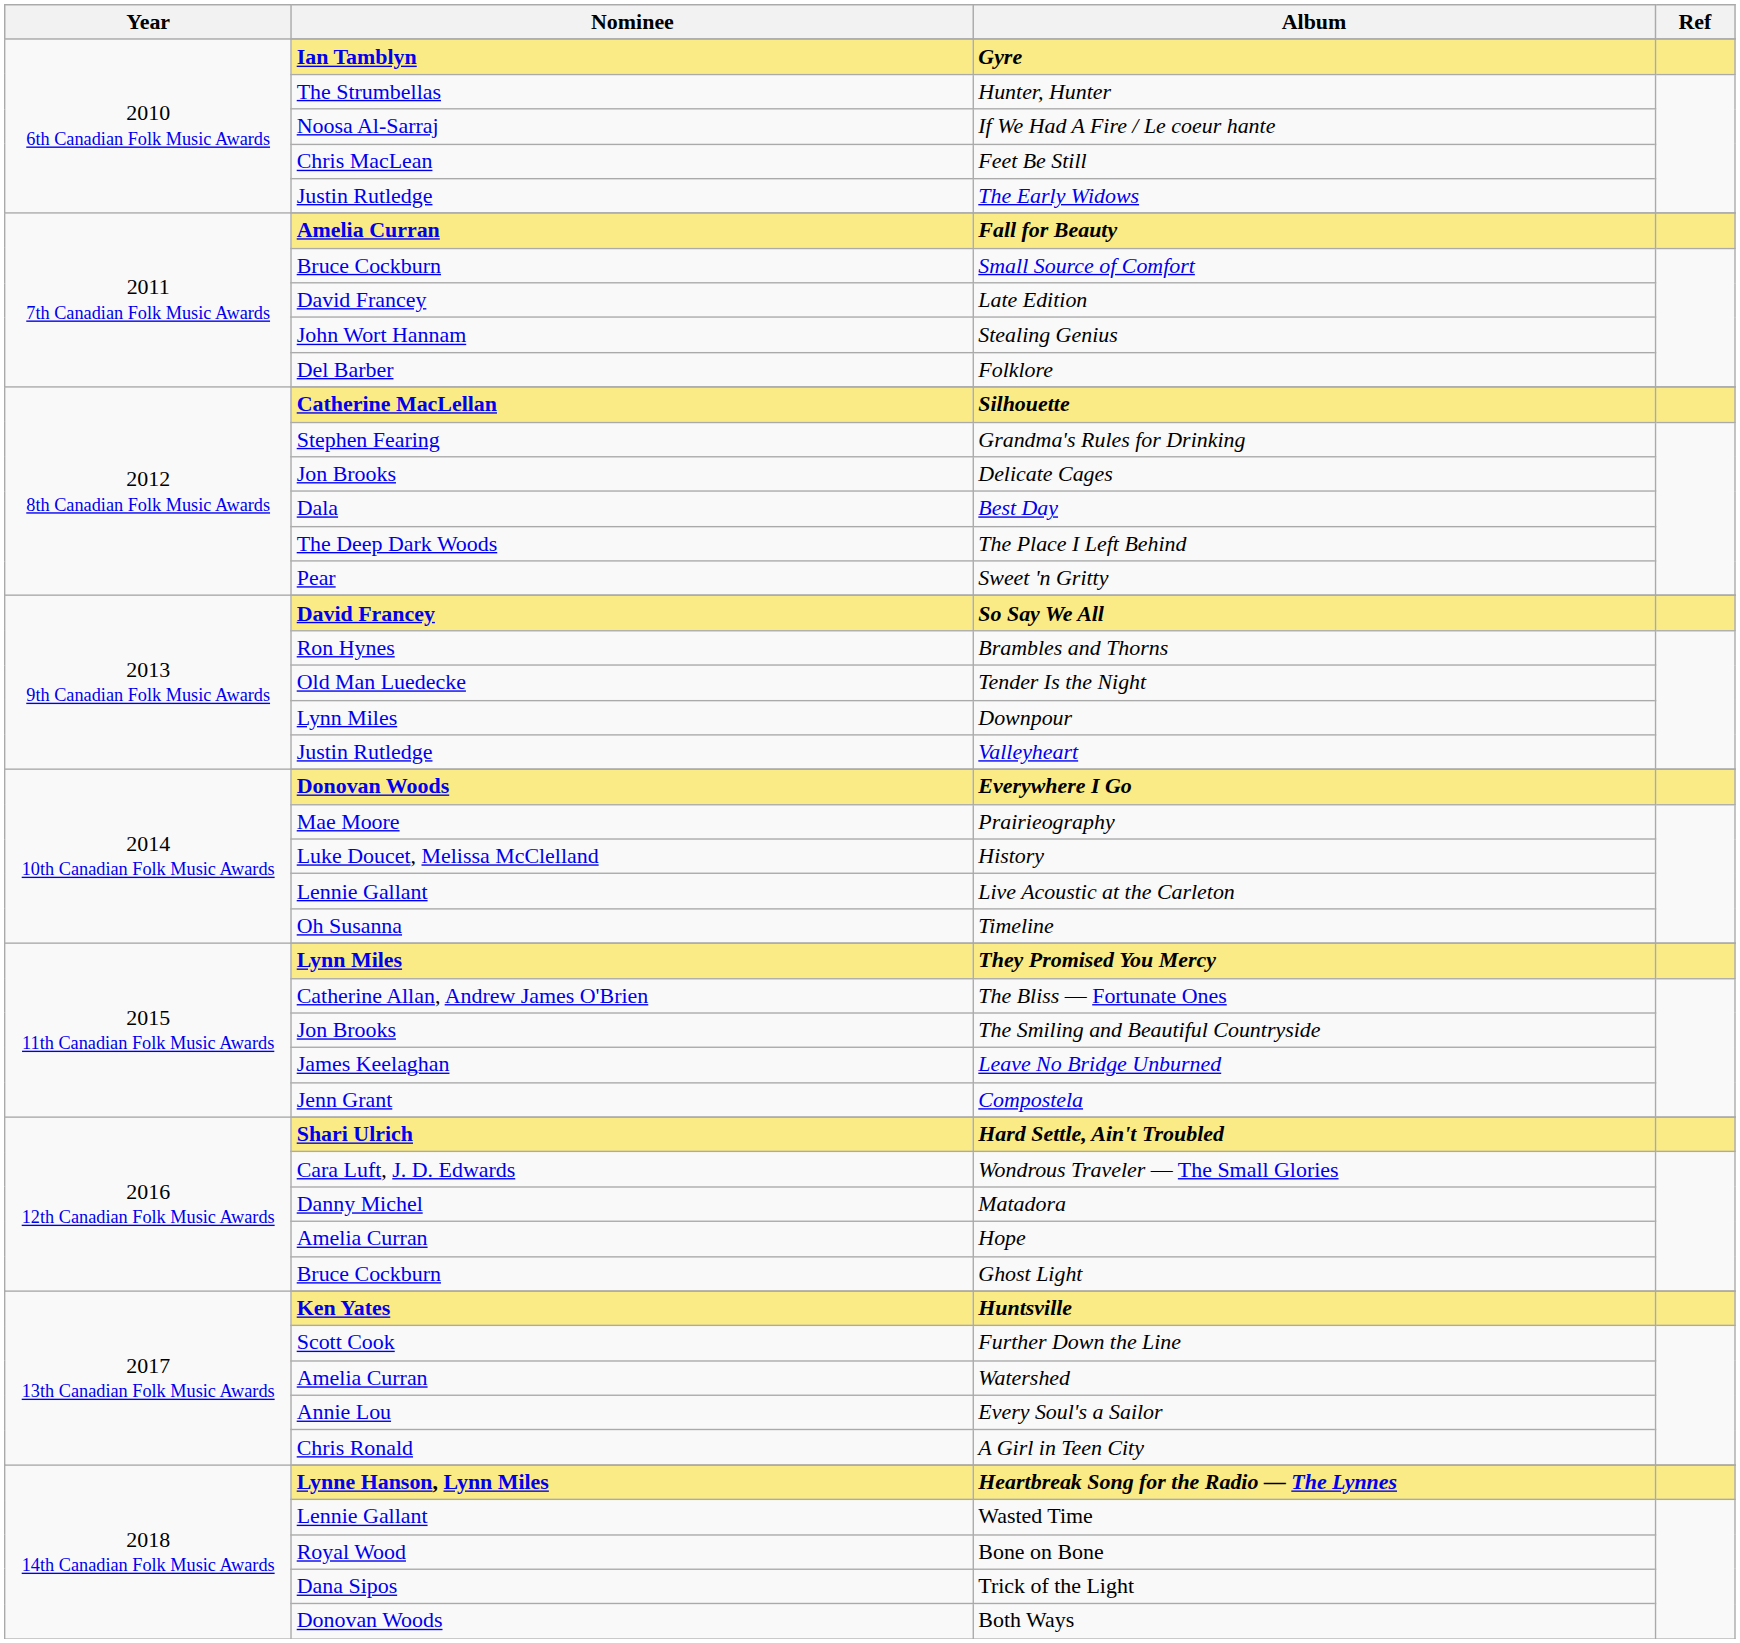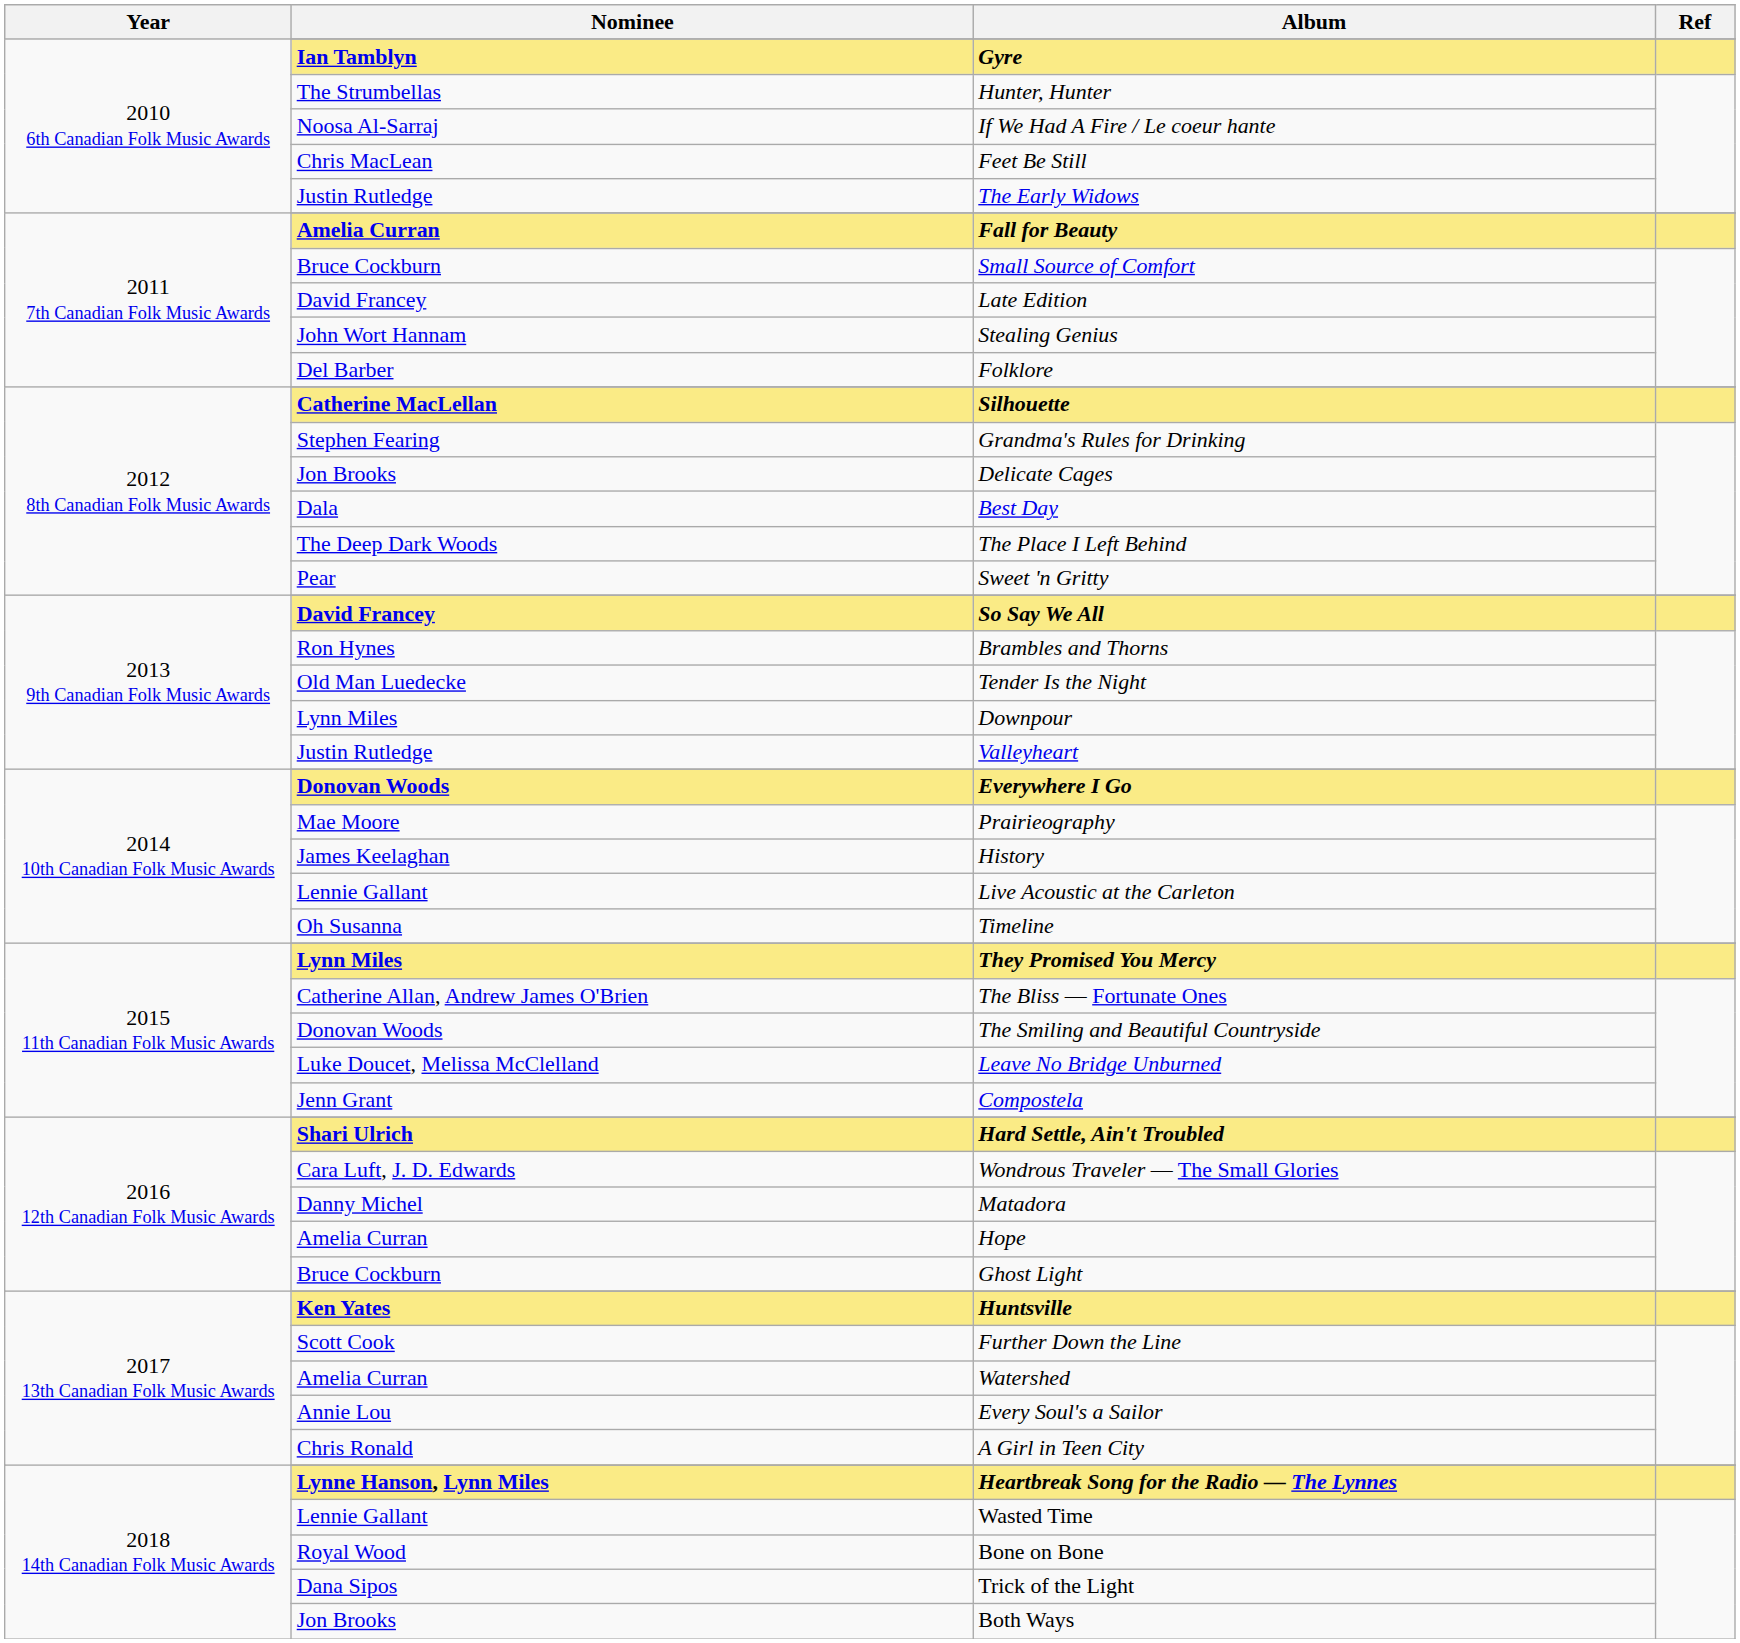 <table class="wikitable" style="width:100%;">
 <tr style="background:#bebebe;">
 <th style="width:8%;">Year</th>
 <th style="width:19%;">Nominee</th>
 <th style="width:19%;">Album</th>
 <th style="width:2%;">Ref</th>
 </tr>
 <tr>
 <td rowspan="6" align="center">2010 <br> <small><a href='#'>6th Canadian Folk Music Awards</a></small></td>
 </tr>
 <tr style="background:#FAEB86;">
 <td><strong><a href='#'>Ian Tamblyn</a></strong></td>
 <td><strong><em>Gyre</em></strong></td>
 <td></td>
 </tr>
 <tr>
 <td><a href='#'>The Strumbellas</a></td>
 <td><em>Hunter, Hunter</em></td>
 <td rowspan=4></td>
 </tr>
 <tr>
 <td><a href='#'>Noosa Al-Sarraj</a></td>
 <td><em>If We Had A Fire / Le coeur hante</em></td>
 </tr>
 <tr>
 <td><a href='#'>Chris MacLean</a></td>
 <td><em>Feet Be Still</em></td>
 </tr>
 <tr>
 <td><a href='#'>Justin Rutledge</a></td>
 <td><em><a href='#'>The Early Widows</a></em></td>
 </tr>
 <tr>
 <td rowspan="6" align="center">2011 <br> <small><a href='#'>7th Canadian Folk Music Awards</a></small></td>
 </tr>
 <tr style="background:#FAEB86;">
 <td><strong><a href='#'>Amelia Curran</a></strong></td>
 <td><strong><em>Fall for Beauty</em></strong></td>
 <td></td>
 </tr>
 <tr>
 <td><a href='#'>Bruce Cockburn</a></td>
 <td><em><a href='#'>Small Source of Comfort</a></em></td>
 <td rowspan=4></td>
 </tr>
 <tr>
 <td><a href='#'>David Francey</a></td>
 <td><em>Late Edition</em></td>
 </tr>
 <tr>
 <td><a href='#'>John Wort Hannam</a></td>
 <td><em>Stealing Genius</em></td>
 </tr>
 <tr>
 <td><a href='#'>Del Barber</a></td>
 <td><em>Folklore</em></td>
 </tr>
 <tr>
 <td rowspan="7" align="center">2012 <br> <small><a href='#'>8th Canadian Folk Music Awards</a></small></td>
 </tr>
 <tr style="background:#FAEB86;">
 <td><strong><a href='#'>Catherine MacLellan</a></strong></td>
 <td><strong><em>Silhouette</em></strong></td>
 <td></td>
 </tr>
 <tr>
 <td><a href='#'>Stephen Fearing</a></td>
 <td><em>Grandma's Rules for Drinking</em></td>
 <td rowspan=5></td>
 </tr>
 <tr>
 <td><a href='#'>Jon Brooks</a></td>
 <td><em>Delicate Cages</em></td>
 </tr>
 <tr>
 <td><a href='#'>Dala</a></td>
 <td><em><a href='#'>Best Day</a></em></td>
 </tr>
 <tr>
 <td><a href='#'>The Deep Dark Woods</a></td>
 <td><em>The Place I Left Behind</em></td>
 </tr>
 <tr>
 <td><a href='#'>Pear</a></td>
 <td><em>Sweet 'n Gritty</em></td>
 </tr>
 <tr>
 <td rowspan="6" align="center">2013 <br> <small><a href='#'>9th Canadian Folk Music Awards</a></small></td>
 </tr>
 <tr style="background:#FAEB86;">
 <td><strong><a href='#'>David Francey</a></strong></td>
 <td><strong><em>So Say We All</em></strong></td>
 <td></td>
 </tr>
 <tr>
 <td><a href='#'>Ron Hynes</a></td>
 <td><em>Brambles and Thorns</em></td>
 <td rowspan=4></td>
 </tr>
 <tr>
 <td><a href='#'>Old Man Luedecke</a></td>
 <td><em>Tender Is the Night</em></td>
 </tr>
 <tr>
 <td><a href='#'>Lynn Miles</a></td>
 <td><em>Downpour</em></td>
 </tr>
 <tr>
 <td><a href='#'>Justin Rutledge</a></td>
 <td><em><a href='#'>Valleyheart</a></em></td>
 </tr>
 <tr>
 <td rowspan="6" align="center">2014 <br> <small><a href='#'>10th Canadian Folk Music Awards</a></small></td>
 </tr>
 <tr style="background:#FAEB86;">
 <td><strong><a href='#'>Donovan Woods</a></strong></td>
 <td><strong><em>Everywhere I Go</em></strong></td>
 <td></td>
 </tr>
 <tr>
 <td><a href='#'>Mae Moore</a></td>
 <td><em>Prairieography</em></td>
 <td rowspan=4></td>
 </tr>
 <tr>
-<td><a href='#'>Luke Doucet</a>, <a href='#'>Melissa McClelland</a></td>
+<td><a href='#'>James Keelaghan</a></td>
 <td><em>History</em></td>
 </tr>
 <tr>
 <td><a href='#'>Lennie Gallant</a></td>
 <td><em>Live Acoustic at the Carleton</em></td>
 </tr>
 <tr>
 <td><a href='#'>Oh Susanna</a></td>
 <td><em>Timeline</em></td>
 </tr>
 <tr>
 <td rowspan="6" align="center">2015 <br> <small><a href='#'>11th Canadian Folk Music Awards</a></small></td>
 </tr>
 <tr style="background:#FAEB86;">
 <td><strong><a href='#'>Lynn Miles</a></strong></td>
 <td><strong><em>They Promised You Mercy</em></strong></td>
 <td></td>
 </tr>
 <tr>
 <td><a href='#'>Catherine Allan</a>, <a href='#'>Andrew James O'Brien</a></td>
 <td><em>The Bliss</em> — <a href='#'>Fortunate Ones</a></td>
 <td rowspan=4></td>
 </tr>
 <tr>
-<td><a href='#'>Jon Brooks</a></td>
+<td><a href='#'>Donovan Woods</a></td>
 <td><em>The Smiling and Beautiful Countryside</em></td>
 </tr>
 <tr>
-<td><a href='#'>James Keelaghan</a></td>
+<td><a href='#'>Luke Doucet</a>, <a href='#'>Melissa McClelland</a></td>
 <td><em><a href='#'>Leave No Bridge Unburned</a></em></td>
 </tr>
 <tr>
 <td><a href='#'>Jenn Grant</a></td>
 <td><em><a href='#'>Compostela</a></em></td>
 </tr>
 <tr>
 <td rowspan="6" align="center">2016 <br> <small><a href='#'>12th Canadian Folk Music Awards</a></small></td>
 </tr>
 <tr style="background:#FAEB86;">
 <td><strong><a href='#'>Shari Ulrich</a></strong></td>
 <td><strong><em>Hard Settle, Ain't Troubled</em></strong></td>
 <td></td>
 </tr>
 <tr>
 <td><a href='#'>Cara Luft</a>, <a href='#'>J. D. Edwards</a></td>
 <td><em>Wondrous Traveler</em> — <a href='#'>The Small Glories</a></td>
 <td rowspan=4></td>
 </tr>
 <tr>
 <td><a href='#'>Danny Michel</a></td>
 <td><em>Matadora</em></td>
 </tr>
 <tr>
 <td><a href='#'>Amelia Curran</a></td>
 <td><em>Hope</em></td>
 </tr>
 <tr>
 <td><a href='#'>Bruce Cockburn</a></td>
 <td><em>Ghost Light</em></td>
 </tr>
 <tr>
 <td rowspan="6" align="center">2017 <br> <small><a href='#'>13th Canadian Folk Music Awards</a></small></td>
 </tr>
 <tr style="background:#FAEB86;">
 <td><strong><a href='#'>Ken Yates</a></strong></td>
 <td><strong><em>Huntsville</em></strong></td>
 <td></td>
 </tr>
 <tr>
 <td><a href='#'>Scott Cook</a></td>
 <td><em>Further Down the Line</em></td>
 <td rowspan=4></td>
 </tr>
 <tr>
 <td><a href='#'>Amelia Curran</a></td>
 <td><em>Watershed</em></td>
 </tr>
 <tr>
 <td><a href='#'>Annie Lou</a></td>
 <td><em>Every Soul's a Sailor</em></td>
 </tr>
 <tr>
 <td><a href='#'>Chris Ronald</a></td>
 <td><em>A Girl in Teen City</em></td>
 </tr>
 <tr>
 <td rowspan="6" align="center">2018 <br> <small><a href='#'>14th Canadian Folk Music Awards</a></small></td>
 </tr>
 <tr style="background:#FAEB86;">
 <td><strong><a href='#'>Lynne Hanson</a>, <a href='#'>Lynn Miles</a></strong></td>
 <td><strong><em>Heartbreak Song for the Radio<em> — <a href='#'>The Lynnes</a><strong></td>
 <td></td>
 </tr>
 <tr>
 <td><a href='#'>Lennie Gallant</a></td>
 <td></em>Wasted Time<em></td>
 <td rowspan=4></td>
 </tr>
 <tr>
 <td><a href='#'>Royal Wood</a></td>
 <td></em>Bone on Bone<em></td>
 </tr>
 <tr>
 <td><a href='#'>Dana Sipos</a></td>
 <td></em>Trick of the Light<em></td>
 </tr>
 <tr>
-<td><a href='#'>Donovan Woods</a></td>
+<td><a href='#'>Jon Brooks</a></td>
 <td></em>Both Ways<em></td>
 </tr>
 </table>
